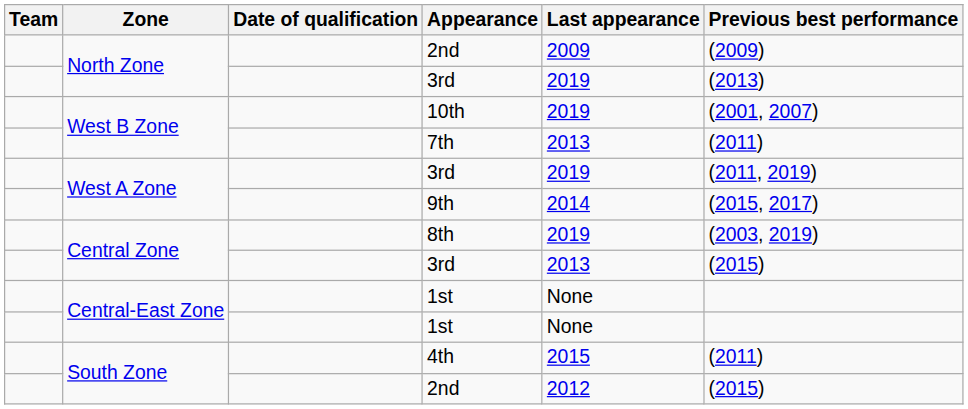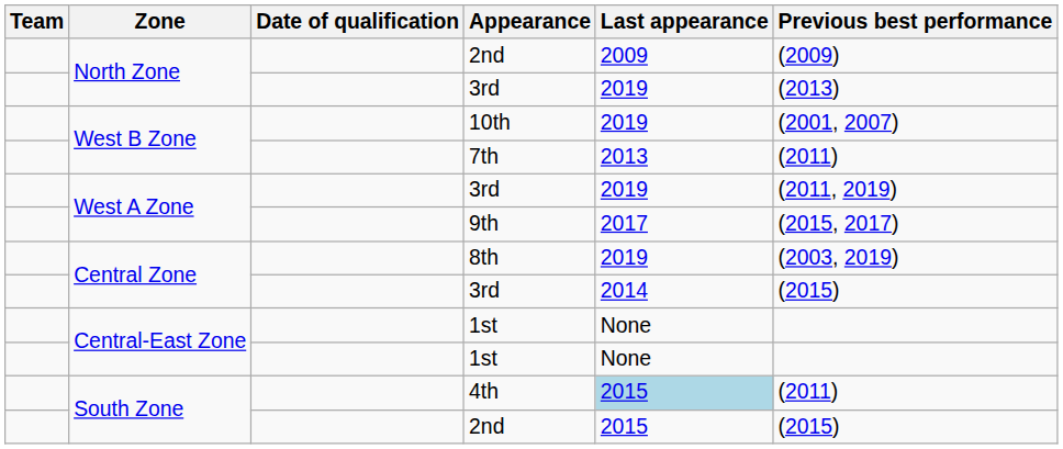 <table class="wikitable sortable">
 <tr>
 <th>Team</th>
 <th>Zone</th>
 <th>Date of qualification</th>
 <th data-sort-type="number">Appearance</th>
 <th>Last appearance</th>
 <th>Previous best performance</th>
 </tr>
 <tr>
 <td> <em></em></td>
 <td rowspan=2><a href='#'>North Zone</a></td>
 <td></td>
 <td>2nd</td>
 <td><a href='#'>2009</a></td>
 <td> (<a href='#'>2009</a>)</td>
 </tr>
 <tr>
 <td></td>
 <td></td>
 <td>3rd</td>
 <td><a href='#'>2019</a></td>
 <td> (<a href='#'>2013</a>)</td>
 </tr>
 <tr>
 <td></td>
 <td rowspan=2><a href='#'>West B Zone</a></td>
 <td></td>
 <td>10th</td>
 <td><a href='#'>2019</a></td>
 <td><strong></strong> (<a href='#'>2001</a>, <a href='#'>2007</a>)</td>
 </tr>
 <tr>
 <td></td>
 <td></td>
 <td>7th</td>
 <td><a href='#'>2013</a></td>
 <td><strong></strong> (<a href='#'>2011</a>)</td>
 </tr>
 <tr>
 <td></td>
 <td rowspan=2><a href='#'>West A Zone</a></td>
 <td></td>
 <td>3rd</td>
 <td><a href='#'>2019</a></td>
 <td> (<a href='#'>2011</a>, <a href='#'>2019</a>)</td>
 </tr>
 <tr>
 <td></td>
 <td></td>
 <td>9th</td>
-<td><a href='#'>2014</a></td>
+<td><a href='#'>2017</a></td>
 <td><strong></strong> (<a href='#'>2015</a>, <a href='#'>2017</a>)</td>
 </tr>
 <tr>
 <td></td>
 <td rowspan=2><a href='#'>Central Zone</a></td>
 <td></td>
 <td>8th</td>
 <td><a href='#'>2019</a></td>
 <td><strong></strong> (<a href='#'>2003</a>, <a href='#'>2019</a>)</td>
 </tr>
 <tr>
 <td></td>
 <td></td>
 <td>3rd</td>
-<td><a href='#'>2013</a></td>
+<td><a href='#'>2014</a></td>
 <td> (<a href='#'>2015</a>)</td>
 </tr>
 <tr>
 <td></td>
 <td rowspan=2><a href='#'>Central-East Zone</a></td>
 <td></td>
 <td>1st</td>
 <td>None</td>
 <td></td>
 </tr>
 <tr>
 <td><s></s></td>
 <td></td>
 <td>1st</td>
 <td>None</td>
 <td></td>
 </tr>
 <tr>
 <td></td>
 <td rowspan=2><a href='#'>South Zone</a></td>
 <td></td>
 <td>4th</td>
-<td><a href='#'>2015</a></td>
+<td style="background: lightblue;"><a href='#'>2015</a></td>
 <td> (<a href='#'>2011</a>)</td>
 </tr>
 <tr>
 <td></td>
 <td></td>
 <td>2nd</td>
-<td><a href='#'>2012</a></td>
+<td><a href='#'>2015</a></td>
 <td> (<a href='#'>2015</a>)</td>
 </tr>
 </table>
